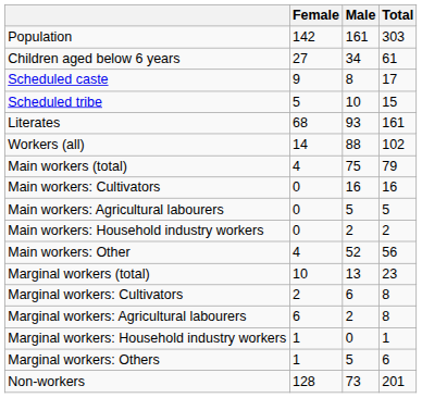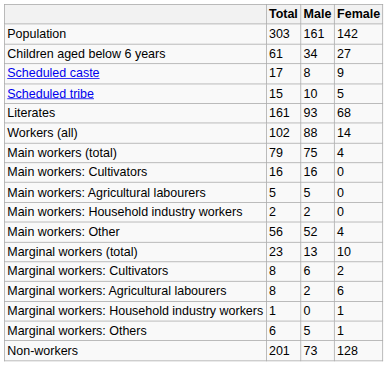 <table class="wikitable sortable">
 <tr>
 <th></th>
+<th>Total</th>
+<th>Male</th>
 <th>Female</th>
-<th>Male</th>
-<th>Total</th>
 </tr>
 <tr>
 <td>Population</td>
+<td>303</td>
+<td>161</td>
 <td>142</td>
-<td>161</td>
-<td>303</td>
 </tr>
 <tr>
 <td>Children aged below 6 years</td>
+<td>61</td>
+<td>34</td>
 <td>27</td>
-<td>34</td>
-<td>61</td>
 </tr>
 <tr>
 <td><a href='#'>Scheduled caste</a></td>
+<td>17</td>
+<td>8</td>
 <td>9</td>
-<td>8</td>
-<td>17</td>
 </tr>
 <tr>
 <td><a href='#'>Scheduled tribe</a></td>
+<td>15</td>
+<td>10</td>
 <td>5</td>
-<td>10</td>
-<td>15</td>
 </tr>
 <tr>
 <td>Literates</td>
+<td>161</td>
+<td>93</td>
 <td>68</td>
-<td>93</td>
-<td>161</td>
 </tr>
 <tr>
 <td>Workers (all)</td>
+<td>102</td>
+<td>88</td>
 <td>14</td>
-<td>88</td>
-<td>102</td>
 </tr>
 <tr>
 <td>Main workers (total)</td>
+<td>79</td>
+<td>75</td>
 <td>4</td>
-<td>75</td>
-<td>79</td>
 </tr>
 <tr>
 <td>Main workers: Cultivators</td>
-<td>0</td>
 <td>16</td>
 <td>16</td>
+<td>0</td>
 </tr>
 <tr>
 <td>Main workers: Agricultural labourers</td>
-<td>0</td>
 <td>5</td>
 <td>5</td>
+<td>0</td>
 </tr>
 <tr>
 <td>Main workers: Household industry workers</td>
+<td>2</td>
+<td>2</td>
 <td>0</td>
-<td>2</td>
+</tr>
+<tr>
+<td>Main workers: Other</td>
+<td>56</td>
+<td>52</td>
+<td>4</td>
+</tr>
+<tr>
+<td>Marginal workers (total)</td>
+<td>23</td>
+<td>13</td>
+<td>10</td>
+</tr>
+<tr>
+<td>Marginal workers: Cultivators</td>
+<td>8</td>
+<td>6</td>
 <td>2</td>
 </tr>
 <tr>
-<td>Main workers: Other</td>
-<td>4</td>
-<td>52</td>
-<td>56</td>
-</tr>
-<tr>
-<td>Marginal workers (total)</td>
-<td>10</td>
-<td>13</td>
-<td>23</td>
-</tr>
-<tr>
-<td>Marginal workers: Cultivators</td>
+<td>Marginal workers: Agricultural labourers</td>
+<td>8</td>
 <td>2</td>
 <td>6</td>
-<td>8</td>
-</tr>
-<tr>
-<td>Marginal workers: Agricultural labourers</td>
-<td>6</td>
-<td>2</td>
-<td>8</td>
 </tr>
 <tr>
 <td>Marginal workers: Household industry workers</td>
 <td>1</td>
 <td>0</td>
 <td>1</td>
 </tr>
 <tr>
 <td>Marginal workers: Others</td>
+<td>6</td>
+<td>5</td>
 <td>1</td>
-<td>5</td>
-<td>6</td>
 </tr>
 <tr>
 <td>Non-workers</td>
+<td>201</td>
+<td>73</td>
 <td>128</td>
-<td>73</td>
-<td>201</td>
 </tr>
 </table>
